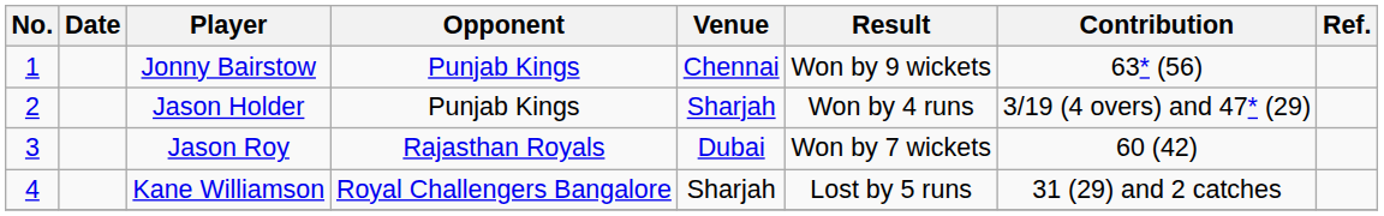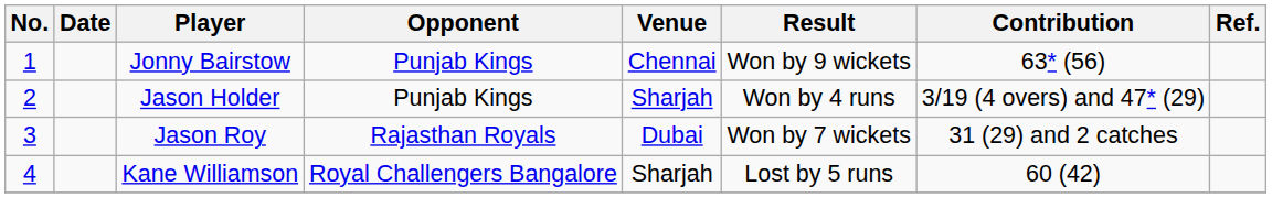 <table class="wikitable" style="text-align:center">
 <tr>
 <th>No.</th>
 <th>Date</th>
 <th>Player</th>
 <th>Opponent</th>
 <th>Venue</th>
 <th>Result</th>
 <th>Contribution</th>
 <th>Ref.</th>
 </tr>
 <tr>
 <td><a href='#'>1</a></td>
 <td></td>
 <td><a href='#'>Jonny Bairstow</a></td>
 <td><a href='#'>Punjab Kings</a></td>
 <td><a href='#'>Chennai</a></td>
 <td>Won by 9 wickets</td>
 <td>63<a href='#'>*</a> (56)</td>
 <td></td>
 </tr>
 <tr>
 <td><a href='#'>2</a></td>
 <td></td>
 <td><a href='#'>Jason Holder</a></td>
 <td>Punjab Kings</td>
 <td><a href='#'>Sharjah</a></td>
 <td>Won by 4 runs</td>
 <td>3/19 (4 overs) and 47<a href='#'>*</a> (29)</td>
 <td></td>
 </tr>
 <tr>
 <td><a href='#'>3</a></td>
 <td></td>
 <td><a href='#'>Jason Roy</a></td>
 <td><a href='#'>Rajasthan Royals</a></td>
 <td><a href='#'>Dubai</a></td>
 <td>Won by 7 wickets</td>
-<td>60 (42)</td>
+<td>31 (29) and 2 catches</td>
 <td></td>
 </tr>
 <tr>
 <td><a href='#'>4</a></td>
 <td></td>
 <td><a href='#'>Kane Williamson</a></td>
 <td><a href='#'>Royal Challengers Bangalore</a></td>
 <td>Sharjah</td>
 <td>Lost by 5 runs</td>
-<td>31 (29) and 2 catches</td>
+<td>60 (42)</td>
 <td></td>
 </tr>
 <tr>
 </tr>
 </table>
